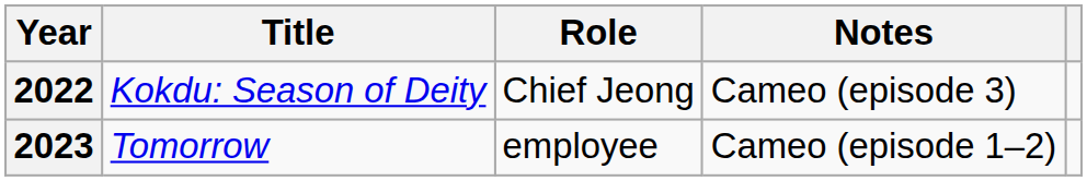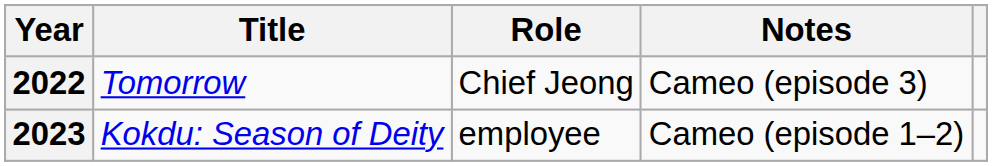 <table class="wikitable sortable plainrowheaders">
 <tr>
 <th scope="col">Year</th>
 <th scope="col">Title</th>
 <th scope="col">Role</th>
 <th scope="col">Notes</th>
 <th scope="col" class="unsortable"></th>
 </tr>
 <tr>
 <th scope="row">2022</th>
-<td><em><a href='#'>Kokdu: Season of Deity</a></em></td>
+<td><em><a href='#'>Tomorrow</a></em></td>
 <td>Chief Jeong</td>
 <td>Cameo (episode 3)</td>
 <td></td>
 </tr>
 <tr>
 <th scope="row">2023</th>
-<td><em><a href='#'>Tomorrow</a></em></td>
+<td><em><a href='#'>Kokdu: Season of Deity</a></em></td>
 <td>employee</td>
 <td>Cameo (episode 1–2)</td>
 <td></td>
 </tr>
 </table>
